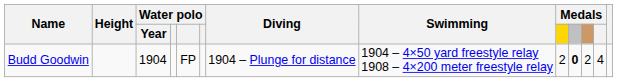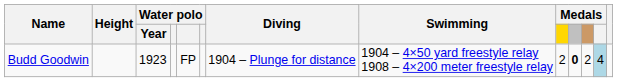 <table class="wikitable sortable" style="text-align: center; font-size: 90%; margin-left: 1em;">
 <tr>
 <th rowspan="2">Name</th>
 <th rowspan="2">Height</th>
 <th colspan="4">Water polo</th>
 <th rowspan="2">Diving</th>
 <th rowspan="2">Swimming</th>
 <th colspan="4">Medals</th>
 <th rowspan="2"></th>
 </tr>
 <tr>
 <th>Year</th>
 <th></th>
 <th></th>
 <th></th>
 <th style="background-color: gold;"></th>
 <th style="background-color: silver;"></th>
 <th style="background-color: #cc9966;"></th>
 <th></th>
 </tr>
 <tr>
 <td style="text-align: left;" data-sort-value="Goodwin, Budd"><a href='#'>Budd Goodwin</a></td>
 <td style="text-align: left;"></td>
-<td style="text-align: left;">1904 </td>
+<td style="text-align: left;">1923 </td>
 <td></td>
 <td>FP</td>
 <td></td>
 <td style="text-align: left;">1904  – <a href='#'>Plunge for distance</a></td>
 <td style="text-align: left;">1904  – <a href='#'>4×50 yard freestyle relay</a><br>1908  – <a href='#'>4×200 meter freestyle relay</a></td>
 <td>2</td>
 <td><strong>0</strong></td>
 <td>2</td>
-<td>4</td>
+<td style="background: lightblue;">4</td>
 <td style="text-align: left;"></td>
 </tr>
 </table>
